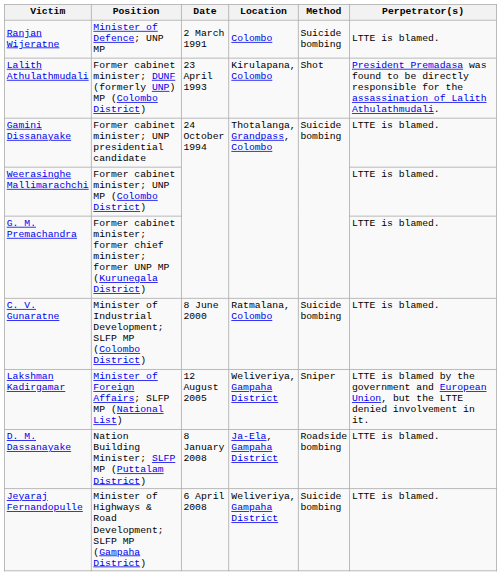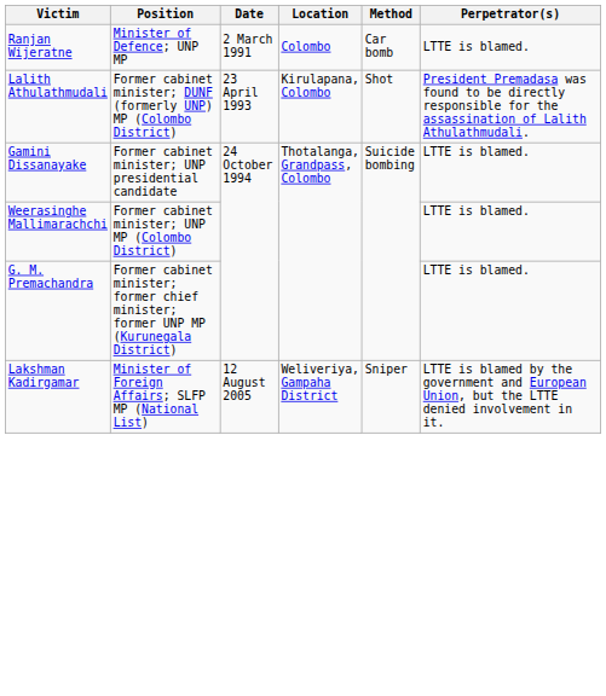 <table class="wikitable" style="font-size:95%;width:100%">
 <tr>
 <th width="14%">Victim</th>
 <th width="20%">Position</th>
 <th width="10%">Date</th>
 <th width="10%">Location</th>
 <th width="10%">Method</th>
 <th width="36%">Perpetrator(s)</th>
 </tr>
 <tr>
 <td><a href='#'>Ranjan Wijeratne</a></td>
 <td><a href='#'>Minister of Defence</a>; UNP MP</td>
 <td>2 March 1991</td>
 <td><a href='#'>Colombo</a></td>
-<td>Suicide bombing</td>
+<td>Car bomb</td>
 <td>LTTE is blamed.</td>
 </tr>
 <tr valign=top>
 <td><a href='#'>Lalith Athulathmudali</a></td>
 <td>Former cabinet minister; <a href='#'>DUNF</a> (formerly <a href='#'>UNP</a>) MP (<a href='#'>Colombo District</a>)</td>
 <td>23 April 1993</td>
 <td>Kirulapana, <a href='#'>Colombo</a></td>
 <td>Shot</td>
 <td><a href='#'>President Premadasa</a> was found to be directly responsible for the <a href='#'>assassination of Lalith Athulathmudali</a>.</td>
 </tr>
 <tr valign="top">
 <td><a href='#'>Gamini Dissanayake</a></td>
 <td>Former cabinet minister; UNP presidential candidate</td>
 <td rowspan="3">24 October 1994</td>
 <td rowspan="3">Thotalanga, <a href='#'>Grandpass</a>, <a href='#'>Colombo</a></td>
 <td rowspan="3">Suicide bombing</td>
 <td>LTTE is blamed.</td>
 </tr>
 <tr valign="top">
 <td><a href='#'>Weerasinghe Mallimarachchi</a></td>
 <td>Former cabinet minister; UNP MP (<a href='#'>Colombo District</a>)</td>
 <td>LTTE is blamed.</td>
 </tr>
 <tr valign="top">
 <td><a href='#'>G. M. Premachandra</a></td>
 <td>Former cabinet minister; former chief minister; former UNP MP (<a href='#'>Kurunegala District</a>)</td>
 <td>LTTE is blamed.</td>
 </tr>
 <tr valign="top">
-<td><a href='#'>C. V. Gunaratne</a></td>
-<td>Minister of Industrial Development; SLFP MP (<a href='#'>Colombo District</a>)</td>
-<td>8 June 2000</td>
-<td>Ratmalana, <a href='#'>Colombo</a></td>
-<td>Suicide bombing</td>
-<td>LTTE is blamed.</td>
-</tr>
-<tr valign="top">
 <td><a href='#'>Lakshman Kadirgamar</a></td>
 <td><a href='#'>Minister of Foreign Affairs</a>; SLFP MP (<a href='#'>National List</a>)</td>
 <td>12 August 2005</td>
 <td>Weliveriya, <a href='#'>Gampaha District</a></td>
 <td>Sniper</td>
 <td>LTTE is blamed by the government and <a href='#'>European Union</a>, but the LTTE denied involvement in it.</td>
 </tr>
-<tr valign=top>
-<td><a href='#'>D. M. Dassanayake</a></td>
-<td>Nation Building Minister; <a href='#'>SLFP</a> MP (<a href='#'>Puttalam District</a>)</td>
-<td>8 January 2008</td>
-<td><a href='#'>Ja-Ela</a>, <a href='#'>Gampaha District</a></td>
-<td>Roadside bombing</td>
-<td>LTTE is blamed.</td>
-</tr>
-<tr valign=top>
-<td><a href='#'>Jeyaraj Fernandopulle</a></td>
-<td>Minister of Highways & Road Development; SLFP MP (<a href='#'>Gampaha District</a>)</td>
-<td>6 April 2008</td>
-<td>Weliveriya, <a href='#'>Gampaha District</a></td>
-<td>Suicide bombing</td>
-<td>LTTE is blamed.</td>
-</tr>
 </table>
